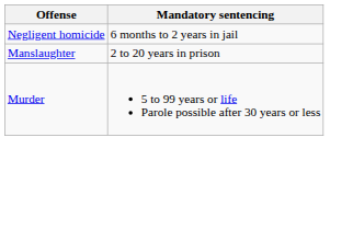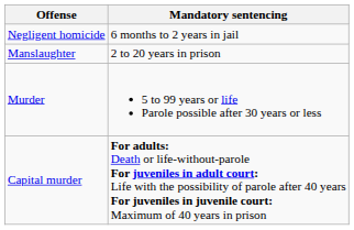 <table class="wikitable">
 <tr>
 <th>Offense</th>
 <th>Mandatory sentencing</th>
 </tr>
 <tr>
 <td><a href='#'>Negligent homicide</a></td>
 <td>6 months to 2 years in jail</td>
 </tr>
 <tr>
 <td><a href='#'>Manslaughter</a></td>
 <td>2 to 20 years in prison</td>
 </tr>
 <tr>
 <td><a href='#'>Murder</a></td>
 <td><br><ul><li>5 to 99 years or <a href='#'>life</a></li><li>Parole possible after 30 years or less</li></ul></td>
 </tr>
+<tr>
+<td><a href='#'>Capital murder</a></td>
+<td><strong>For adults:</strong><br><a href='#'>Death</a> or life-without-parole<br><strong>For <a href='#'>juveniles in adult court</a>:</strong><br>Life with the possibility of parole after 40 years<br><strong>For juveniles in juvenile court:</strong><br>Maximum of 40 years in prison</td>
+</tr>
 </table>
